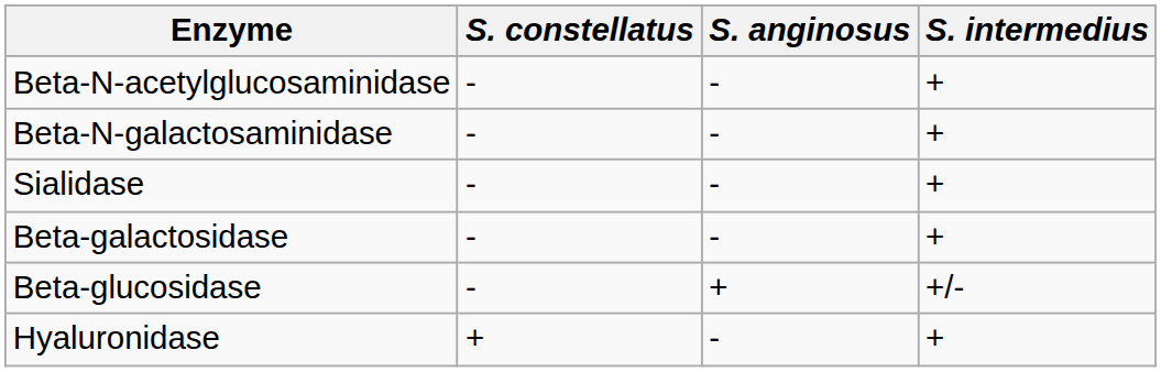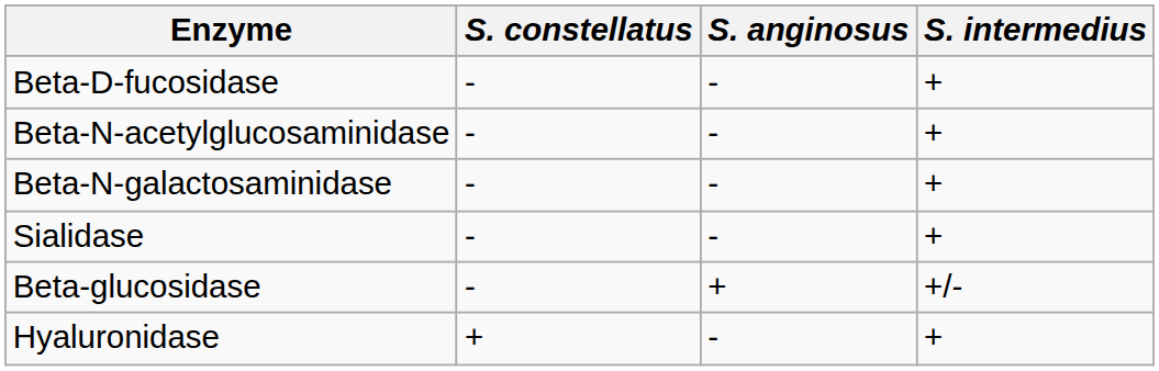 <table class="wikitable">
 <tr>
 <th>Enzyme</th>
 <th><em>S. constellatus</em></th>
 <th><em>S. anginosus</em></th>
 <th><em>S. intermedius</em></th>
+</tr>
+<tr>
+<td>Beta-D-fucosidase</td>
+<td>-</td>
+<td>-</td>
+<td>+</td>
 </tr>
 <tr>
 <td>Beta-N-acetylglucosaminidase</td>
 <td>-</td>
 <td>-</td>
 <td>+</td>
 </tr>
 <tr>
 <td>Beta-N-galactosaminidase</td>
 <td>-</td>
 <td>-</td>
 <td>+</td>
 </tr>
 <tr>
 <td>Sialidase</td>
 <td>-</td>
 <td>-</td>
 <td>+</td>
 </tr>
 <tr>
-<td>Beta-galactosidase</td>
-<td>-</td>
-<td>-</td>
-<td>+</td>
-</tr>
-<tr>
 <td>Beta-glucosidase</td>
 <td>-</td>
 <td>+</td>
 <td>+/-</td>
 </tr>
 <tr>
 <td>Hyaluronidase</td>
 <td>+</td>
 <td>-</td>
 <td>+</td>
 </tr>
 </table>
